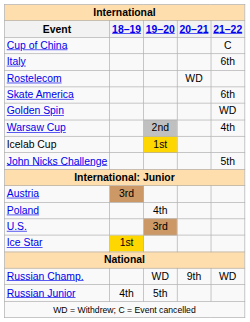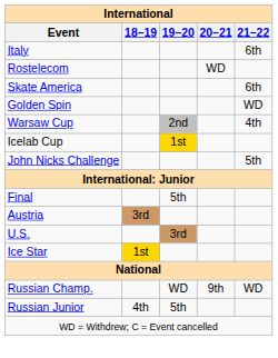 <table class="wikitable" style="text-align:center">
 <tr>
 <th colspan="5" style="background-color: #ffdead; " align="center">International</th>
 </tr>
 <tr>
 <th>Event</th>
 <th><a href='#'>18–19</a></th>
 <th><a href='#'>19–20</a></th>
 <th><a href='#'>20–21</a></th>
 <th><a href='#'>21–22</a></th>
-</tr>
-<tr>
-<td align=left> <a href='#'>Cup of China</a></td>
-<td></td>
-<td></td>
-<td></td>
-<td>C</td>
 </tr>
 <tr>
 <td align=left> <a href='#'>Italy</a></td>
 <td></td>
 <td></td>
 <td></td>
 <td>6th</td>
 </tr>
 <tr>
 <td align=left> <a href='#'>Rostelecom</a></td>
 <td></td>
 <td></td>
 <td>WD</td>
 <td></td>
 </tr>
 <tr>
 <td align=left> <a href='#'>Skate America</a></td>
 <td></td>
 <td></td>
 <td></td>
 <td>6th</td>
 </tr>
 <tr>
 <td align=left> <a href='#'>Golden Spin</a></td>
 <td></td>
 <td></td>
 <td></td>
 <td>WD</td>
 </tr>
 <tr>
 <td align=left> <a href='#'>Warsaw Cup</a></td>
 <td></td>
 <td bgcolor="silver">2nd</td>
 <td></td>
 <td>4th</td>
 </tr>
 <tr>
 <td align=left>Icelab Cup</td>
 <td></td>
 <td bgcolor="gold">1st</td>
 <td></td>
 <td></td>
 </tr>
 <tr>
 <td align=left><a href='#'>John Nicks Challenge</a></td>
 <td></td>
 <td></td>
 <td></td>
 <td>5th</td>
 </tr>
 <tr>
 <th colspan="5" style="background-color: #ffdead; " align="center">International: Junior</th>
 </tr>
 <tr>
-<td align=left> <a href='#'>Austria</a></td>
-<td bgcolor="cc9966">3rd</td>
+<td align=left> <a href='#'>Final</a></td>
 <td></td>
+<td>5th</td>
 <td></td>
 <td></td>
 </tr>
 <tr>
-<td align=left> <a href='#'>Poland</a></td>
+<td align=left> <a href='#'>Austria</a></td>
+<td bgcolor="cc9966">3rd</td>
 <td></td>
-<td>4th</td>
 <td></td>
 <td></td>
 </tr>
 <tr>
 <td align=left> <a href='#'>U.S.</a></td>
 <td></td>
 <td bgcolor="cc9966">3rd</td>
 <td></td>
 <td></td>
 </tr>
 <tr>
 <td align=left><a href='#'>Ice Star</a></td>
 <td bgcolor="gold">1st</td>
 <td></td>
 <td></td>
 <td></td>
 </tr>
 <tr>
 <th colspan="5" style="background-color: #ffdead; " align="center">National</th>
 </tr>
 <tr>
 <td align=left><a href='#'>Russian Champ.</a></td>
 <td></td>
 <td>WD</td>
 <td>9th</td>
 <td>WD</td>
 </tr>
 <tr>
 <td align=left><a href='#'>Russian Junior</a></td>
 <td>4th</td>
 <td>5th</td>
 <td></td>
 <td></td>
 </tr>
 <tr>
 <td colspan="5" align="center"><small> WD = Withdrew; C = Event cancelled </small></td>
 </tr>
 </table>
